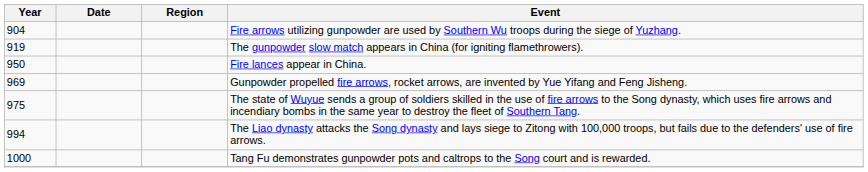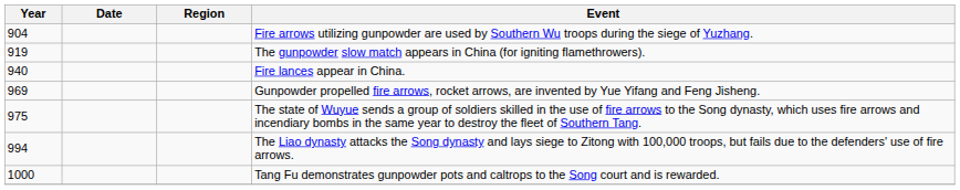 <table class="wikitable" width="100%">
 <tr>
 <th style="width:6%">Year</th>
 <th style="width:10%">Date</th>
 <th style="width:10%">Region</th>
 <th>Event</th>
 </tr>
 <tr>
 <td>904</td>
 <td></td>
 <td></td>
 <td><a href='#'>Fire arrows</a> utilizing gunpowder are used by <a href='#'>Southern Wu</a> troops during the siege of <a href='#'>Yuzhang</a>.</td>
 </tr>
 <tr>
 <td>919</td>
 <td></td>
 <td></td>
 <td>The <a href='#'>gunpowder</a> <a href='#'>slow match</a> appears in China (for igniting flamethrowers).</td>
 </tr>
 <tr>
-<td>950</td>
+<td>940</td>
 <td></td>
 <td></td>
 <td><a href='#'>Fire lances</a> appear in China.</td>
 </tr>
 <tr>
 <td>969</td>
 <td></td>
 <td></td>
 <td>Gunpowder propelled <a href='#'>fire arrows</a>, rocket arrows, are invented by Yue Yifang and Feng Jisheng.</td>
 </tr>
 <tr>
 <td>975</td>
 <td></td>
 <td></td>
 <td>The state of <a href='#'>Wuyue</a> sends a group of soldiers skilled in the use of <a href='#'>fire arrows</a> to the Song dynasty, which uses fire arrows and incendiary bombs in the same year to destroy the fleet of <a href='#'>Southern Tang</a>.</td>
 </tr>
 <tr>
 <td>994</td>
 <td></td>
 <td></td>
 <td>The <a href='#'>Liao dynasty</a> attacks the <a href='#'>Song dynasty</a> and lays siege to Zitong with 100,000 troops, but fails due to the defenders' use of fire arrows.</td>
 </tr>
 <tr>
 <td>1000</td>
 <td></td>
 <td></td>
 <td>Tang Fu demonstrates gunpowder pots and caltrops to the <a href='#'>Song</a> court and is rewarded.</td>
 </tr>
 <tr>
 </tr>
 </table>
